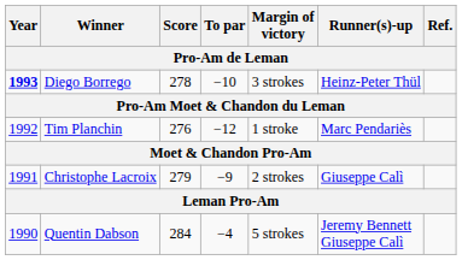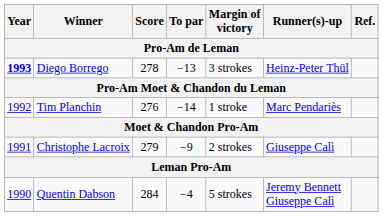 <table class=wikitable style="font-size:95%">
 <tr>
 <th>Year</th>
 <th>Winner</th>
 <th>Score</th>
 <th>To par</th>
 <th>Margin of<br>victory</th>
 <th>Runner(s)-up</th>
 <th>Ref.</th>
 </tr>
 <tr>
 <th colspan=9>Pro-Am de Leman</th>
 </tr>
 <tr>
 <td><strong><a href='#'>1993</a></strong></td>
 <td> <a href='#'>Diego Borrego</a></td>
 <td align=center>278</td>
-<td align=center>−10</td>
+<td align=center>−13</td>
 <td>3 strokes</td>
 <td> <a href='#'>Heinz-Peter Thül</a></td>
 <td></td>
 </tr>
 <tr>
 <th colspan=9>Pro-Am Moet & Chandon du Leman</th>
 </tr>
 <tr>
 <td><a href='#'>1992</a></td>
 <td> <a href='#'>Tim Planchin</a></td>
 <td align=center>276</td>
-<td align=center>−12</td>
+<td align=center>−14</td>
 <td>1 stroke</td>
 <td> <a href='#'>Marc Pendariès</a></td>
 <td></td>
 </tr>
 <tr>
 <th colspan=9>Moet & Chandon Pro-Am</th>
 </tr>
 <tr>
 <td><a href='#'>1991</a></td>
 <td> <a href='#'>Christophe Lacroix</a></td>
 <td align=center>279</td>
 <td align=center>−9</td>
 <td>2 strokes</td>
 <td> <a href='#'>Giuseppe Calì</a></td>
 <td></td>
 </tr>
 <tr>
 <th colspan=9>Leman Pro-Am</th>
 </tr>
 <tr>
 <td><a href='#'>1990</a></td>
 <td> <a href='#'>Quentin Dabson</a></td>
 <td align=center>284</td>
 <td align=center>−4</td>
 <td>5 strokes</td>
 <td> <a href='#'>Jeremy Bennett</a><br> <a href='#'>Giuseppe Calì</a></td>
 <td></td>
 </tr>
 </table>
